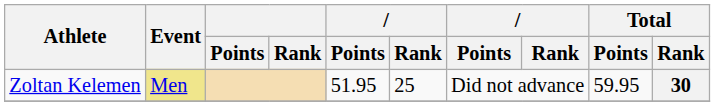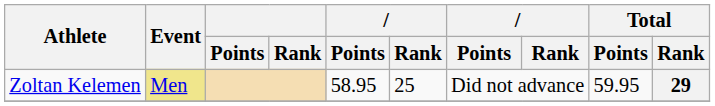 <table class="wikitable">
 <tr>
 <th rowspan="2">Athlete</th>
 <th rowspan="2">Event</th>
 <th colspan="2"></th>
 <th colspan="2">/</th>
 <th colspan="2">/</th>
 <th colspan="2">Total</th>
 </tr>
 <tr>
 <th>Points</th>
 <th>Rank</th>
 <th>Points</th>
 <th>Rank</th>
 <th>Points</th>
 <th>Rank</th>
 <th>Points</th>
 <th>Rank</th>
 </tr>
 <tr>
 <td><a href='#'>Zoltan Kelemen</a></td>
 <td style="background: khaki;"><a href='#'>Men</a></td>
 <td colspan="2" bgcolor="wheat"></td>
-<td>51.95</td>
+<td>58.95</td>
 <td>25</td>
 <td colspan=2 align=center>Did not advance</td>
 <td>59.95</td>
-<th align="center">30</th>
+<th align="center">29</th>
 </tr>
 <tr>
 </tr>
 </table>
